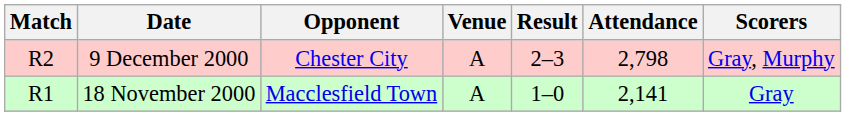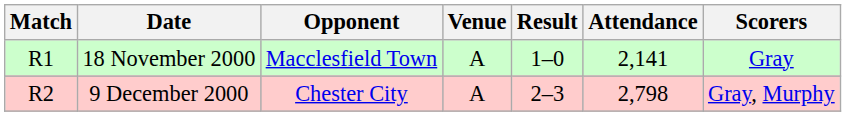 <table class="wikitable" style="font-size:100%; text-align:center">
 <tr>
 <th>Match</th>
 <th>Date</th>
 <th>Opponent</th>
 <th>Venue</th>
 <th>Result</th>
 <th>Attendance</th>
 <th>Scorers</th>
 </tr>
+<tr style="background: #CCFFCC;">
+<td>R1</td>
+<td>18 November 2000</td>
+<td><a href='#'>Macclesfield Town</a></td>
+<td>A</td>
+<td>1–0</td>
+<td>2,141</td>
+<td><a href='#'>Gray</a></td>
+</tr>
 <tr style="background: #FFCCCC;">
 <td>R2</td>
 <td>9 December 2000</td>
 <td><a href='#'>Chester City</a></td>
 <td>A</td>
 <td>2–3</td>
 <td>2,798</td>
 <td><a href='#'>Gray</a>, <a href='#'>Murphy</a></td>
 </tr>
-<tr style="background: #CCFFCC;">
-<td>R1</td>
-<td>18 November 2000</td>
-<td><a href='#'>Macclesfield Town</a></td>
-<td>A</td>
-<td>1–0</td>
-<td>2,141</td>
-<td><a href='#'>Gray</a></td>
-</tr>
 </table>
